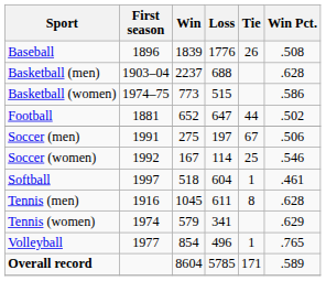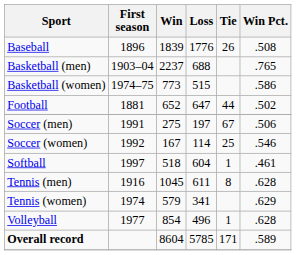 <table class="wikitable">
 <tr>
 <th>Sport</th>
 <th>First<br>season</th>
 <th>Win</th>
 <th>Loss</th>
 <th>Tie</th>
 <th>Win Pct.</th>
 </tr>
 <tr align=center>
 <td align=left><a href='#'>Baseball</a></td>
 <td>1896</td>
 <td>1839</td>
 <td>1776</td>
 <td>26</td>
 <td>.508</td>
 </tr>
 <tr align=center>
 <td align=left><a href='#'>Basketball</a> (men)</td>
 <td>1903–04</td>
 <td>2237</td>
 <td>688</td>
 <td></td>
-<td>.628</td>
+<td>.765</td>
 </tr>
 <tr align=center>
 <td align=left><a href='#'>Basketball</a> (women)</td>
 <td>1974–75</td>
 <td>773</td>
 <td>515</td>
 <td></td>
 <td>.586</td>
 </tr>
 <tr align=center>
 <td align=left><a href='#'>Football</a></td>
 <td>1881</td>
 <td>652</td>
 <td>647</td>
 <td>44</td>
 <td>.502</td>
 </tr>
 <tr align=center>
 </tr>
 <tr align=center>
 <td align=left><a href='#'>Soccer</a> (men)</td>
 <td>1991</td>
 <td>275</td>
 <td>197</td>
 <td>67</td>
 <td>.506</td>
 </tr>
 <tr align=center>
 <td align=left><a href='#'>Soccer</a> (women)</td>
 <td>1992</td>
 <td>167</td>
 <td>114</td>
 <td>25</td>
 <td>.546</td>
 </tr>
 <tr align=center>
 <td align=left><a href='#'>Softball</a></td>
 <td>1997</td>
 <td>518</td>
 <td>604</td>
 <td>1</td>
 <td>.461</td>
 </tr>
 <tr align=center>
 <td align=left><a href='#'>Tennis</a> (men)</td>
 <td>1916</td>
 <td>1045</td>
 <td>611</td>
 <td>8</td>
 <td>.628</td>
 </tr>
 <tr align=center>
 <td align=left><a href='#'>Tennis</a> (women)</td>
 <td>1974</td>
 <td>579</td>
 <td>341</td>
 <td></td>
 <td>.629</td>
 </tr>
 <tr align=center>
 <td align=left><a href='#'>Volleyball</a></td>
 <td>1977</td>
 <td>854</td>
 <td>496</td>
 <td>1</td>
-<td>.765</td>
+<td>.628</td>
 </tr>
 <tr align=center>
 <td align=left><strong>Overall record</strong></td>
 <td></td>
 <td>8604</td>
 <td>5785</td>
 <td>171</td>
 <td>.589</td>
 </tr>
 <tr align=center>
 </tr>
 </table>
